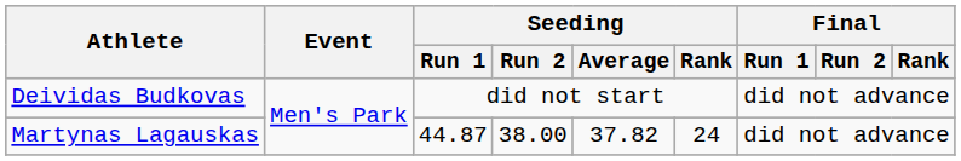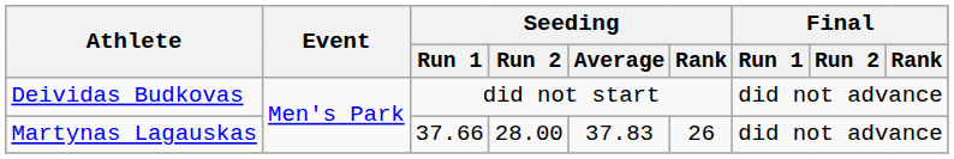 <table class=wikitable style=font-size:90%;text-align:center>
 <tr>
 <th rowspan=2>Athlete</th>
 <th rowspan=2>Event</th>
 <th colspan=4>Seeding</th>
 <th colspan=3>Final</th>
 </tr>
 <tr style=font-size:95%>
 <th>Run 1</th>
 <th>Run 2</th>
 <th>Average</th>
 <th>Rank</th>
 <th>Run 1</th>
 <th>Run 2</th>
 <th>Rank</th>
 </tr>
 <tr>
 <td align=left><a href='#'>Deividas Budkovas</a></td>
 <td align=left rowspan=2><a href='#'>Men's Park</a></td>
 <td colspan=4>did not start</td>
 <td colspan=3>did not advance</td>
 </tr>
 <tr>
 <td align=left><a href='#'>Martynas Lagauskas</a></td>
-<td>44.87</td>
-<td>38.00</td>
-<td>37.82</td>
-<td>24</td>
+<td>37.66</td>
+<td>28.00</td>
+<td>37.83</td>
+<td>26</td>
 <td colspan=3>did not advance</td>
 </tr>
 </table>
